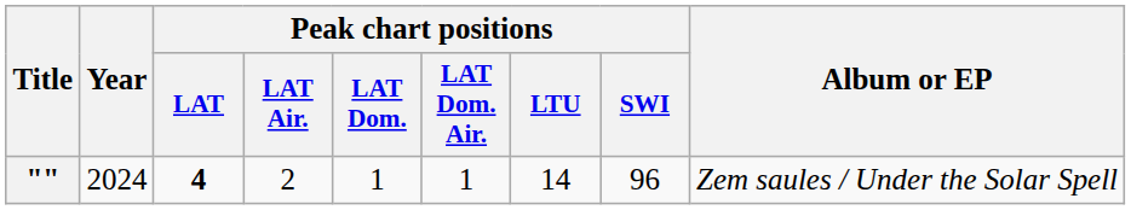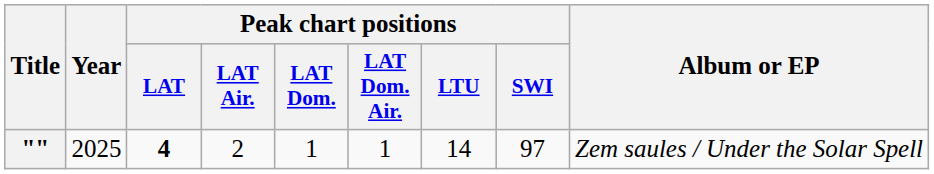 <table class="wikitable plainrowheaders" style="text-align:center;">
 <tr>
 <th scope="col" rowspan="2">Title</th>
 <th scope="col" rowspan="2">Year</th>
 <th scope="col" colspan="6">Peak chart positions</th>
 <th scope="col" rowspan="2">Album or EP</th>
 </tr>
 <tr>
 <th scope="col" style="width:3em;font-size:85%;"><a href='#'>LAT</a><br></th>
 <th scope="col" style="width:3em;font-size:85%;"><a href='#'>LAT<br>Air.</a><br></th>
 <th scope="col" style="width:3em;font-size:85%;"><a href='#'>LAT<br>Dom.</a><br></th>
 <th scope="col" style="width:3em;font-size:85%;"><a href='#'>LAT<br>Dom.<br>Air.</a><br></th>
 <th scope="col" style="width:3em;font-size:85%;"><a href='#'>LTU</a><br></th>
 <th scope="col" style="width:3em;font-size:85%;"><a href='#'>SWI</a><br></th>
 </tr>
 <tr>
 <th scope="row">""</th>
-<td>2024</td>
+<td>2025</td>
 <td><strong>4</strong></td>
 <td>2</td>
 <td>1</td>
 <td>1</td>
 <td>14</td>
-<td>96</td>
+<td>97</td>
 <td><em>Zem saules / Under the Solar Spell</em></td>
 </tr>
 </table>
